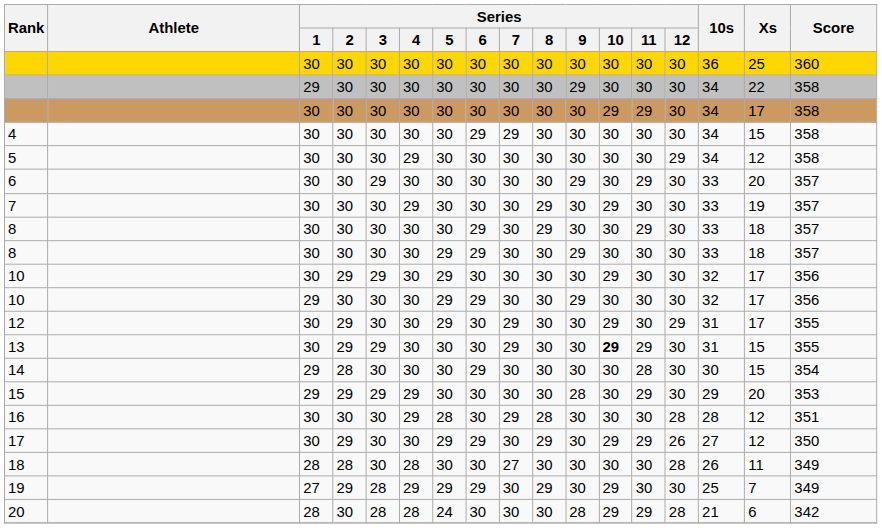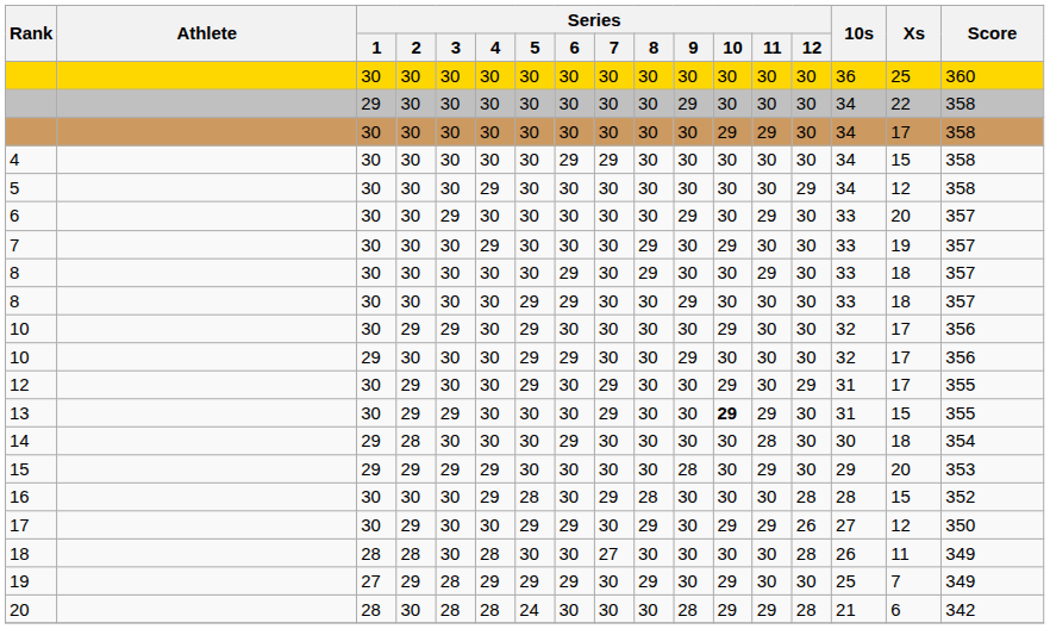 <table class="wikitable" style="font-size:95%" style="width:35em;" style="text-align:center">
 <tr>
 <th rowspan=2>Rank</th>
 <th rowspan=2 width=250>Athlete</th>
 <th colspan=12 width=400>Series</th>
 <th rowspan=2 width=40>10s</th>
 <th rowspan=2 width=40>Xs</th>
 <th rowspan=2 width=80>Score</th>
 </tr>
 <tr>
 <th>1</th>
 <th>2</th>
 <th>3</th>
 <th>4</th>
 <th>5</th>
 <th>6</th>
 <th>7</th>
 <th>8</th>
 <th>9</th>
 <th>10</th>
 <th>11</th>
 <th>12</th>
 </tr>
 <tr bgcolor=gold>
 <td></td>
 <td align=left></td>
 <td>30</td>
 <td>30</td>
 <td>30</td>
 <td>30</td>
 <td>30</td>
 <td>30</td>
 <td>30</td>
 <td>30</td>
 <td>30</td>
 <td>30</td>
 <td>30</td>
 <td>30</td>
 <td>36</td>
 <td>25</td>
 <td>360</td>
 </tr>
 <tr bgcolor=silver>
 <td></td>
 <td align=left></td>
 <td>29</td>
 <td>30</td>
 <td>30</td>
 <td>30</td>
 <td>30</td>
 <td>30</td>
 <td>30</td>
 <td>30</td>
 <td>29</td>
 <td>30</td>
 <td>30</td>
 <td>30</td>
 <td>34</td>
 <td>22</td>
 <td>358</td>
 </tr>
 <tr bgcolor=cc996>
 <td></td>
 <td align=left></td>
 <td>30</td>
 <td>30</td>
 <td>30</td>
 <td>30</td>
 <td>30</td>
 <td>30</td>
 <td>30</td>
 <td>30</td>
 <td>30</td>
 <td>29</td>
 <td>29</td>
 <td>30</td>
 <td>34</td>
 <td>17</td>
 <td>358</td>
 </tr>
 <tr>
 <td>4</td>
 <td align=left></td>
 <td>30</td>
 <td>30</td>
 <td>30</td>
 <td>30</td>
 <td>30</td>
 <td>29</td>
 <td>29</td>
 <td>30</td>
 <td>30</td>
 <td>30</td>
 <td>30</td>
 <td>30</td>
 <td>34</td>
 <td>15</td>
 <td>358</td>
 </tr>
 <tr>
 <td>5</td>
 <td align=left></td>
 <td>30</td>
 <td>30</td>
 <td>30</td>
 <td>29</td>
 <td>30</td>
 <td>30</td>
 <td>30</td>
 <td>30</td>
 <td>30</td>
 <td>30</td>
 <td>30</td>
 <td>29</td>
 <td>34</td>
 <td>12</td>
 <td>358</td>
 </tr>
 <tr>
 <td>6</td>
 <td align=left></td>
 <td>30</td>
 <td>30</td>
 <td>29</td>
 <td>30</td>
 <td>30</td>
 <td>30</td>
 <td>30</td>
 <td>30</td>
 <td>29</td>
 <td>30</td>
 <td>29</td>
 <td>30</td>
 <td>33</td>
 <td>20</td>
 <td>357</td>
 </tr>
 <tr>
 <td>7</td>
 <td align=left></td>
 <td>30</td>
 <td>30</td>
 <td>30</td>
 <td>29</td>
 <td>30</td>
 <td>30</td>
 <td>30</td>
 <td>29</td>
 <td>30</td>
 <td>29</td>
 <td>30</td>
 <td>30</td>
 <td>33</td>
 <td>19</td>
 <td>357</td>
 </tr>
 <tr>
 <td>8</td>
 <td align=left></td>
 <td>30</td>
 <td>30</td>
 <td>30</td>
 <td>30</td>
 <td>30</td>
 <td>29</td>
 <td>30</td>
 <td>29</td>
 <td>30</td>
 <td>30</td>
 <td>29</td>
 <td>30</td>
 <td>33</td>
 <td>18</td>
 <td>357</td>
 </tr>
 <tr>
 <td>8</td>
 <td align=left></td>
 <td>30</td>
 <td>30</td>
 <td>30</td>
 <td>30</td>
 <td>29</td>
 <td>29</td>
 <td>30</td>
 <td>30</td>
 <td>29</td>
 <td>30</td>
 <td>30</td>
 <td>30</td>
 <td>33</td>
 <td>18</td>
 <td>357</td>
 </tr>
 <tr>
 <td>10</td>
 <td align=left></td>
 <td>30</td>
 <td>29</td>
 <td>29</td>
 <td>30</td>
 <td>29</td>
 <td>30</td>
 <td>30</td>
 <td>30</td>
 <td>30</td>
 <td>29</td>
 <td>30</td>
 <td>30</td>
 <td>32</td>
 <td>17</td>
 <td>356</td>
 </tr>
 <tr>
 <td>10</td>
 <td align=left></td>
 <td>29</td>
 <td>30</td>
 <td>30</td>
 <td>30</td>
 <td>29</td>
 <td>29</td>
 <td>30</td>
 <td>30</td>
 <td>29</td>
 <td>30</td>
 <td>30</td>
 <td>30</td>
 <td>32</td>
 <td>17</td>
 <td>356</td>
 </tr>
 <tr>
 <td>12</td>
 <td align=left></td>
 <td>30</td>
 <td>29</td>
 <td>30</td>
 <td>30</td>
 <td>29</td>
 <td>30</td>
 <td>29</td>
 <td>30</td>
 <td>30</td>
 <td>29</td>
 <td>30</td>
 <td>29</td>
 <td>31</td>
 <td>17</td>
 <td>355</td>
 </tr>
 <tr>
 <td>13</td>
 <td align=left></td>
 <td>30</td>
 <td>29</td>
 <td>29</td>
 <td>30</td>
 <td>30</td>
 <td>30</td>
 <td>29</td>
 <td>30</td>
 <td>30</td>
 <td><strong>29</strong></td>
 <td>29</td>
 <td>30</td>
 <td>31</td>
 <td>15</td>
 <td>355</td>
 </tr>
 <tr>
 <td>14</td>
 <td align=left></td>
 <td>29</td>
 <td>28</td>
 <td>30</td>
 <td>30</td>
 <td>30</td>
 <td>29</td>
 <td>30</td>
 <td>30</td>
 <td>30</td>
 <td>30</td>
 <td>28</td>
 <td>30</td>
 <td>30</td>
-<td>15</td>
+<td>18</td>
 <td>354</td>
 </tr>
 <tr>
 <td>15</td>
 <td align=left></td>
 <td>29</td>
 <td>29</td>
 <td>29</td>
 <td>29</td>
 <td>30</td>
 <td>30</td>
 <td>30</td>
 <td>30</td>
 <td>28</td>
 <td>30</td>
 <td>29</td>
 <td>30</td>
 <td>29</td>
 <td>20</td>
 <td>353</td>
 </tr>
 <tr>
 <td>16</td>
 <td align=left></td>
 <td>30</td>
 <td>30</td>
 <td>30</td>
 <td>29</td>
 <td>28</td>
 <td>30</td>
 <td>29</td>
 <td>28</td>
 <td>30</td>
 <td>30</td>
 <td>30</td>
 <td>28</td>
 <td>28</td>
-<td>12</td>
-<td>351</td>
+<td>15</td>
+<td>352</td>
 </tr>
 <tr>
 <td>17</td>
 <td align=left></td>
 <td>30</td>
 <td>29</td>
 <td>30</td>
 <td>30</td>
 <td>29</td>
 <td>29</td>
 <td>30</td>
 <td>29</td>
 <td>30</td>
 <td>29</td>
 <td>29</td>
 <td>26</td>
 <td>27</td>
 <td>12</td>
 <td>350</td>
 </tr>
 <tr>
 <td>18</td>
 <td align=left></td>
 <td>28</td>
 <td>28</td>
 <td>30</td>
 <td>28</td>
 <td>30</td>
 <td>30</td>
 <td>27</td>
 <td>30</td>
 <td>30</td>
 <td>30</td>
 <td>30</td>
 <td>28</td>
 <td>26</td>
 <td>11</td>
 <td>349</td>
 </tr>
 <tr>
 <td>19</td>
 <td align=left></td>
 <td>27</td>
 <td>29</td>
 <td>28</td>
 <td>29</td>
 <td>29</td>
 <td>29</td>
 <td>30</td>
 <td>29</td>
 <td>30</td>
 <td>29</td>
 <td>30</td>
 <td>30</td>
 <td>25</td>
 <td>7</td>
 <td>349</td>
 </tr>
 <tr>
 <td>20</td>
 <td align=left></td>
 <td>28</td>
 <td>30</td>
 <td>28</td>
 <td>28</td>
 <td>24</td>
 <td>30</td>
 <td>30</td>
 <td>30</td>
 <td>28</td>
 <td>29</td>
 <td>29</td>
 <td>28</td>
 <td>21</td>
 <td>6</td>
 <td>342</td>
 </tr>
 <tr>
 </tr>
 </table>
